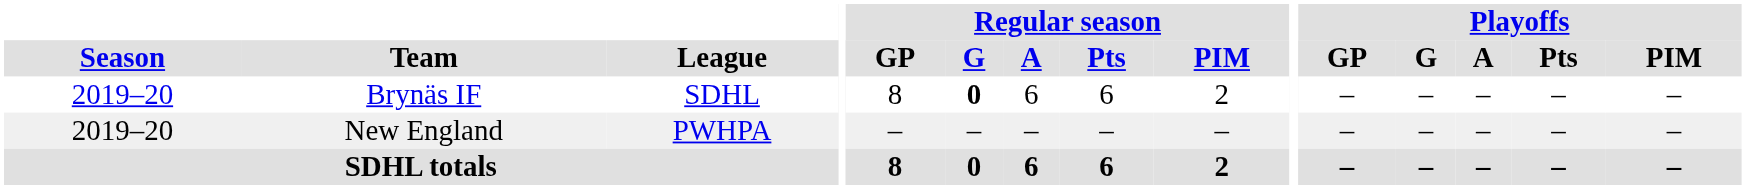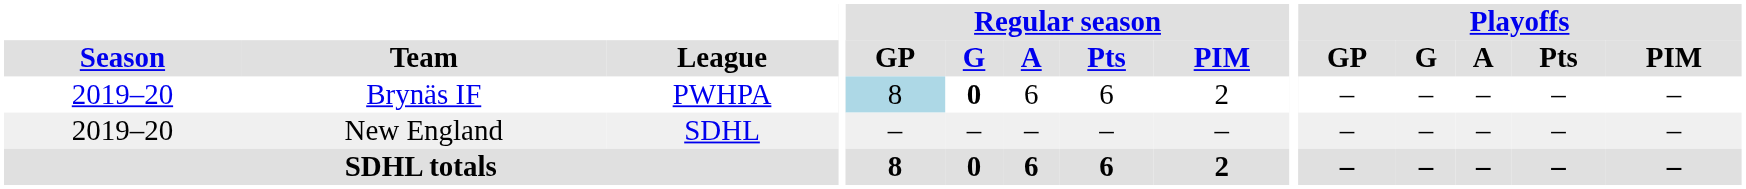 <table border="0" cellpadding="1" cellspacing="0" style="text-align:center; width:60em">
 <tr bgcolor="#e0e0e0">
 <th colspan="3" bgcolor="#ffffff"></th>
 <th rowspan="99" bgcolor="#ffffff"></th>
 <th colspan="5"><a href='#'>Regular season</a></th>
 <th rowspan="99" bgcolor="#ffffff"></th>
 <th colspan="5"><a href='#'>Playoffs</a></th>
 </tr>
 <tr bgcolor="#e0e0e0">
 <th><a href='#'>Season</a></th>
 <th>Team</th>
 <th>League</th>
 <th>GP</th>
 <th><a href='#'>G</a></th>
 <th><a href='#'>A</a></th>
 <th><a href='#'>Pts</a></th>
 <th><a href='#'>PIM</a></th>
 <th>GP</th>
 <th>G</th>
 <th>A</th>
 <th>Pts</th>
 <th>PIM</th>
 </tr>
 <tr>
 <td><a href='#'>2019–20</a></td>
 <td><a href='#'>Brynäs IF</a></td>
-<td><a href='#'>SDHL</a></td>
-<td>8</td>
+<td><a href='#'>PWHPA</a></td>
+<td style="background: lightblue;">8</td>
 <td><strong>0</strong></td>
 <td>6</td>
 <td>6</td>
 <td>2</td>
 <td>–</td>
 <td>–</td>
 <td>–</td>
 <td>–</td>
 <td>–</td>
 </tr>
 <tr bgcolor="#f0f0f0">
 <td>2019–20</td>
 <td>New England</td>
-<td><a href='#'>PWHPA</a></td>
+<td><a href='#'>SDHL</a></td>
 <td>–</td>
 <td>–</td>
 <td>–</td>
 <td>–</td>
 <td>–</td>
 <td>–</td>
 <td>–</td>
 <td>–</td>
 <td>–</td>
 <td>–</td>
 </tr>
 <tr bgcolor="#e0e0e0">
 <th colspan="3">SDHL totals</th>
 <th>8</th>
 <th>0</th>
 <th>6</th>
 <th>6</th>
 <th>2</th>
 <th>–</th>
 <th>–</th>
 <th>–</th>
 <th>–</th>
 <th>–</th>
 </tr>
 </table>
